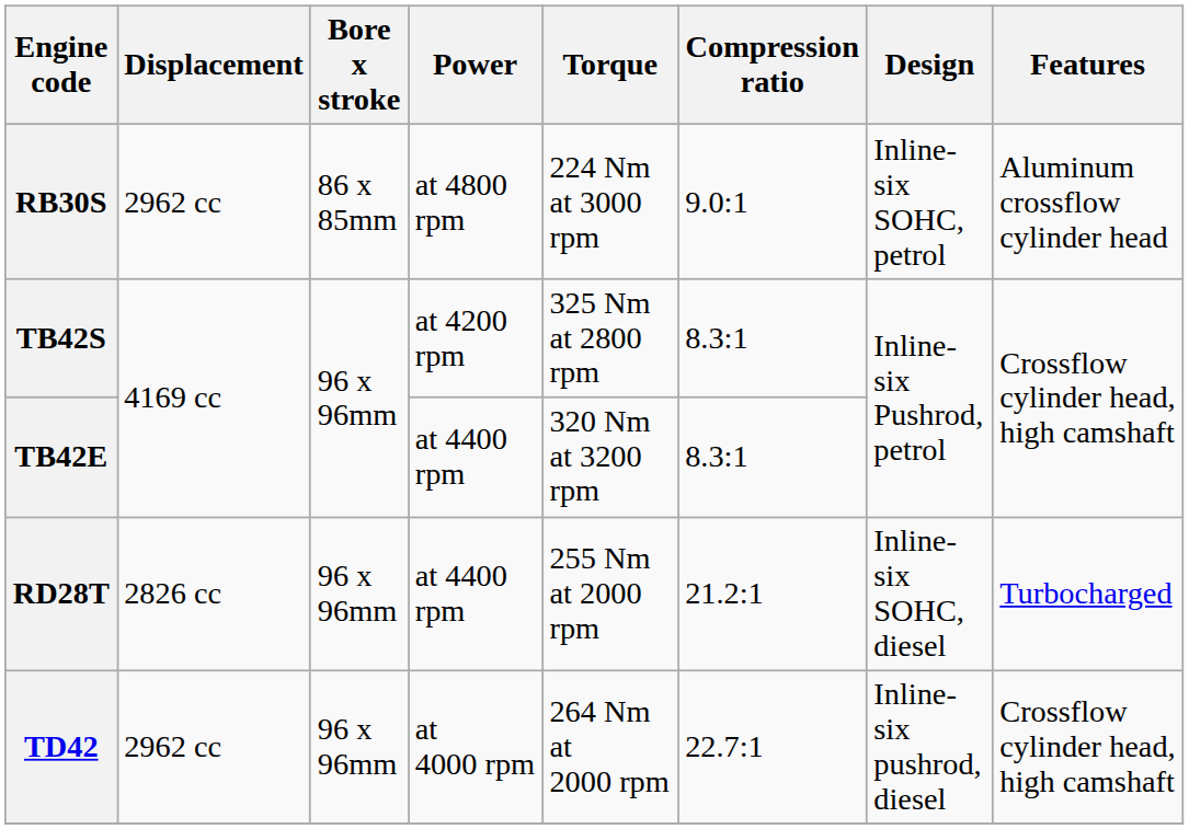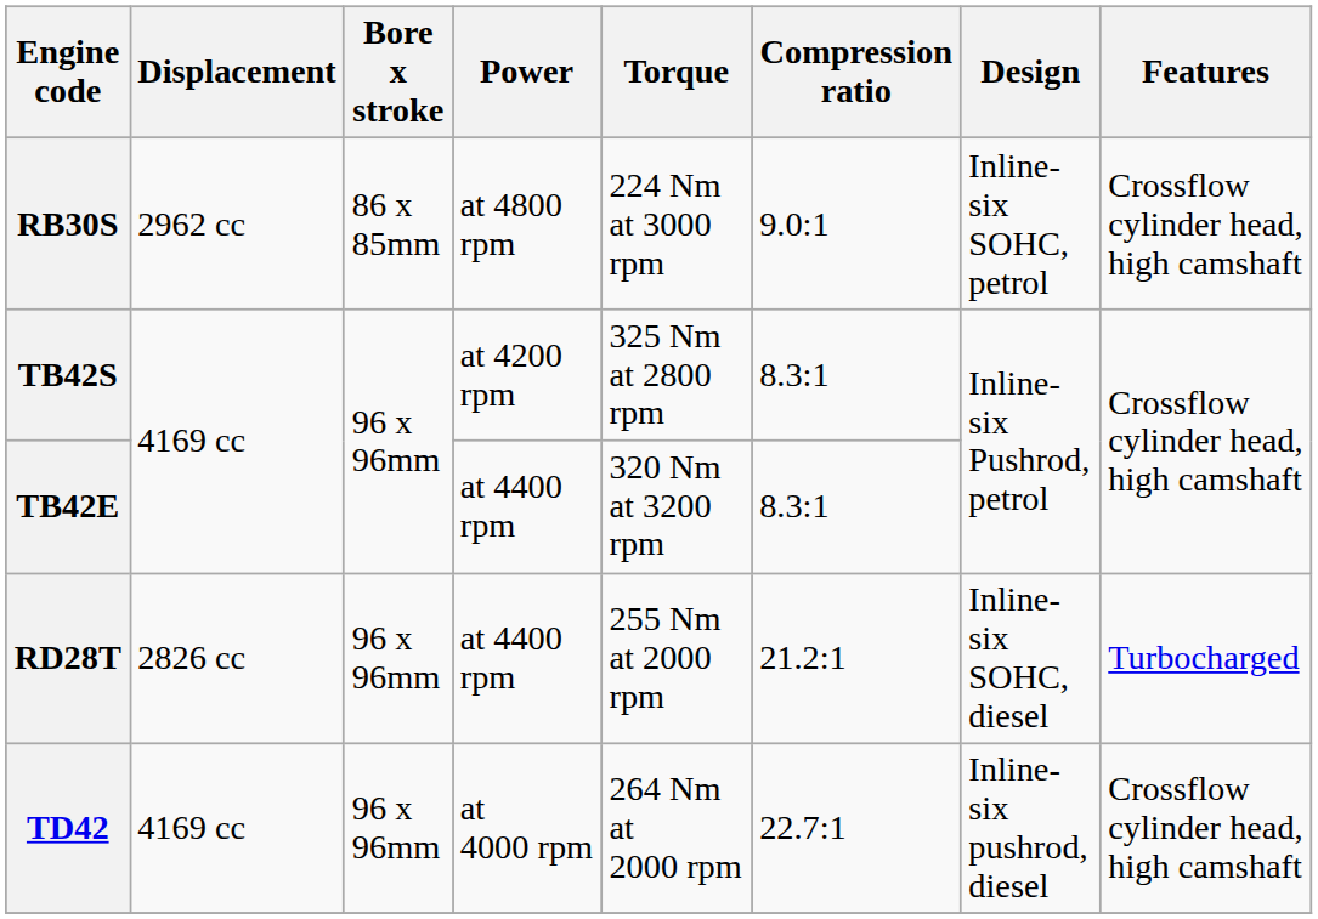 <table class="wikitable" style="float:left;">
 <tr>
 <th>Engine code</th>
 <th>Displacement</th>
 <th>Bore x stroke</th>
 <th>Power</th>
 <th>Torque</th>
 <th>Compression ratio</th>
 <th>Design</th>
 <th>Features</th>
 </tr>
 <tr>
 <th>RB30S</th>
 <td>2962 cc</td>
 <td>86 x<br>85mm</td>
 <td> at 4800 rpm</td>
 <td>224 Nm at 3000 rpm</td>
 <td>9.0:1</td>
 <td>Inline-six SOHC, petrol</td>
-<td>Aluminum crossflow cylinder head</td>
+<td>Crossflow cylinder head, high camshaft</td>
 </tr>
 <tr>
 <th>TB42S</th>
 <td rowspan = "2">4169 cc</td>
 <td rowspan = "2">96 x<br>96mm</td>
 <td> at 4200 rpm</td>
 <td>325 Nm at 2800 rpm</td>
 <td>8.3:1</td>
 <td rowspan = "2">Inline-six Pushrod, petrol</td>
 <td rowspan = "2">Crossflow cylinder head, high camshaft</td>
 </tr>
 <tr>
 <th>TB42E</th>
 <td> at 4400 rpm</td>
 <td>320 Nm at 3200 rpm</td>
 <td>8.3:1</td>
 </tr>
 <tr>
 <th>RD28T</th>
 <td>2826 cc</td>
 <td>96 x<br>96mm</td>
 <td> at 4400 rpm</td>
 <td>255 Nm at 2000 rpm</td>
 <td>21.2:1</td>
 <td>Inline-six SOHC, diesel</td>
 <td><a href='#'>Turbocharged</a></td>
 </tr>
 <tr>
 <th><a href='#'>TD42</a></th>
-<td>2962 cc</td>
+<td>4169 cc</td>
 <td>96 x<br>96mm</td>
 <td> at 4000 rpm</td>
 <td>264 Nm at 2000 rpm</td>
 <td>22.7:1</td>
 <td>Inline-six pushrod, diesel</td>
 <td>Crossflow cylinder head, high camshaft</td>
 </tr>
 <tr>
 </tr>
 </table>
